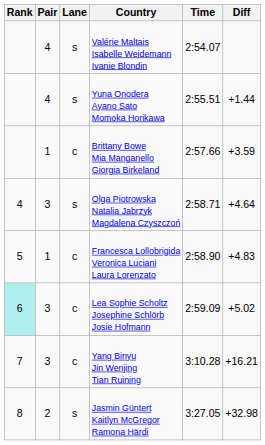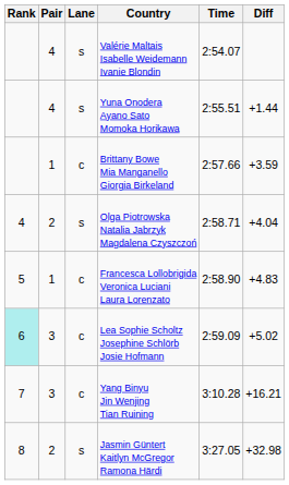 <table class="wikitable sortable" style="text-align:center">
 <tr>
 <th>Rank</th>
 <th>Pair</th>
 <th>Lane</th>
 <th>Country</th>
 <th>Time</th>
 <th>Diff</th>
 </tr>
 <tr>
 <td></td>
 <td>4</td>
 <td>s</td>
 <td align=left><br><small><a href='#'>Valérie Maltais</a><br><a href='#'>Isabelle Weidemann</a><br><a href='#'>Ivanie Blondin</a></small></td>
 <td>2:54.07</td>
 <td></td>
 </tr>
 <tr>
 <td></td>
 <td>4</td>
 <td>s</td>
 <td align=left><br><small><a href='#'>Yuna Onodera</a><br><a href='#'>Ayano Sato</a><br><a href='#'>Momoka Horikawa</a></small></td>
 <td>2:55.51</td>
 <td>+1.44</td>
 </tr>
 <tr>
 <td></td>
 <td>1</td>
 <td>c</td>
 <td align=left><br><small><a href='#'>Brittany Bowe</a><br><a href='#'>Mia Manganello</a><br><a href='#'>Giorgia Birkeland</a></small></td>
 <td>2:57.66</td>
 <td>+3.59</td>
 </tr>
 <tr>
 <td>4</td>
-<td>3</td>
+<td>2</td>
 <td>s</td>
 <td align=left><br><small><a href='#'>Olga Piotrowska</a><br><a href='#'>Natalia Jabrzyk</a><br><a href='#'>Magdalena Czyszczoń</a></small></td>
 <td>2:58.71</td>
-<td>+4.64</td>
+<td>+4.04</td>
 </tr>
 <tr>
 <td>5</td>
 <td>1</td>
 <td>c</td>
 <td align=left><br><small><a href='#'>Francesca Lollobrigida</a><br><a href='#'>Veronica Luciani</a><br><a href='#'>Laura Lorenzato</a></small></td>
 <td>2:58.90</td>
 <td>+4.83</td>
 </tr>
 <tr>
 <td style="background: paleturquoise;">6</td>
 <td>3</td>
 <td>c</td>
 <td align=left><br><small><a href='#'>Lea Sophie Scholtz</a><br><a href='#'>Josephine Schlörb</a><br><a href='#'>Josie Hofmann</a></small></td>
 <td>2:59.09</td>
 <td>+5.02</td>
 </tr>
 <tr>
 <td>7</td>
 <td>3</td>
 <td>c</td>
 <td align=left><br><small><a href='#'>Yang Binyu</a><br><a href='#'>Jin Wenjing</a><br><a href='#'>Tian Ruining</a></small></td>
 <td>3:10.28</td>
 <td>+16.21</td>
 </tr>
 <tr>
 <td>8</td>
 <td>2</td>
 <td>s</td>
 <td align=left><br><small><a href='#'>Jasmin Güntert</a><br><a href='#'>Kaitlyn McGregor</a><br><a href='#'>Ramona Härdi</a></small></td>
 <td>3:27.05</td>
 <td>+32.98</td>
 </tr>
 </table>
